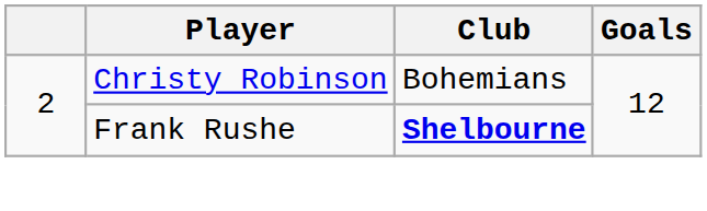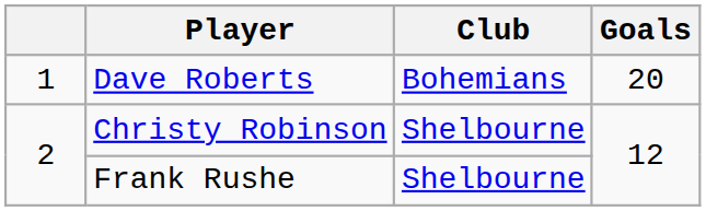 <table class="wikitable" border="1">
 <tr>
 <th width="28"></th>
 <th>Player</th>
 <th>Club</th>
 <th>Goals</th>
 </tr>
 <tr>
+<td align=center>1</td>
+<td><a href='#'>Dave Roberts</a></td>
+<td><a href='#'>Bohemians</a></td>
+<td align=center>20</td>
+</tr>
+<tr>
 <td align=center rowspan=2>2</td>
 <td><a href='#'>Christy Robinson</a></td>
-<td>Bohemians</td>
+<td><a href='#'>Shelbourne</a></td>
 <td rowspan="2" align="center">12</td>
 </tr>
 <tr>
 <td>Frank Rushe</td>
-<td><strong><a href='#'>Shelbourne</a></strong></td>
+<td><a href='#'>Shelbourne</a></td>
 </tr>
 </table>
